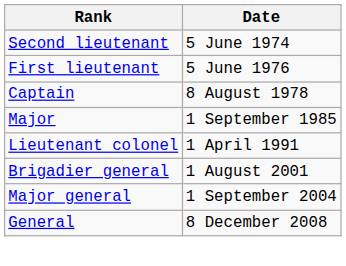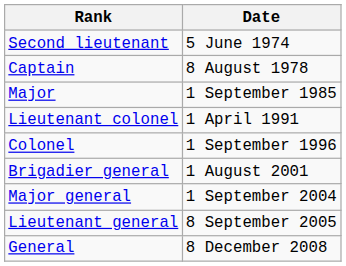 <table class="wikitable">
 <tr>
 <th>Rank</th>
 <th>Date</th>
 </tr>
 <tr>
 <td> <a href='#'>Second lieutenant</a></td>
 <td>5 June 1974</td>
-</tr>
-<tr>
-<td> <a href='#'>First lieutenant</a></td>
-<td>5 June 1976</td>
 </tr>
 <tr>
 <td> <a href='#'>Captain</a></td>
 <td>8 August 1978</td>
 </tr>
 <tr>
 <td> <a href='#'>Major</a></td>
 <td>1 September 1985</td>
 </tr>
 <tr>
 <td> <a href='#'>Lieutenant colonel</a></td>
 <td>1 April 1991</td>
 </tr>
 <tr>
+<td> <a href='#'>Colonel</a></td>
+<td>1 September 1996</td>
+</tr>
+<tr>
 <td> <a href='#'>Brigadier general</a></td>
 <td>1 August 2001</td>
 </tr>
 <tr>
 <td> <a href='#'>Major general</a></td>
 <td>1 September 2004</td>
 </tr>
 <tr>
+<td> <a href='#'>Lieutenant general</a></td>
+<td>8 September 2005</td>
+</tr>
+<tr>
 <td> <a href='#'>General</a></td>
 <td>8 December 2008</td>
 </tr>
 </table>
